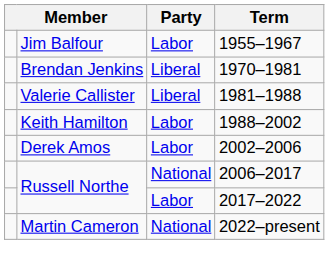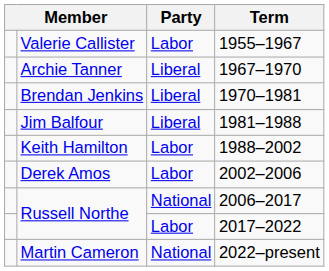 <table class="wikitable">
 <tr>
 <th colspan=2>Member</th>
 <th>Party</th>
 <th>Term</th>
 </tr>
 <tr>
 <td> </td>
-<td><a href='#'>Jim Balfour</a></td>
+<td><a href='#'>Valerie Callister</a></td>
 <td><a href='#'>Labor</a></td>
 <td>1955–1967</td>
+</tr>
+<tr>
+<td> </td>
+<td><a href='#'>Archie Tanner</a></td>
+<td><a href='#'>Liberal</a></td>
+<td>1967–1970</td>
 </tr>
 <tr>
 <td> </td>
 <td><a href='#'>Brendan Jenkins</a></td>
 <td><a href='#'>Liberal</a></td>
 <td>1970–1981</td>
 </tr>
 <tr>
 <td> </td>
-<td><a href='#'>Valerie Callister</a></td>
+<td><a href='#'>Jim Balfour</a></td>
 <td><a href='#'>Liberal</a></td>
 <td>1981–1988</td>
 </tr>
 <tr>
 <td> </td>
 <td><a href='#'>Keith Hamilton</a></td>
 <td><a href='#'>Labor</a></td>
 <td>1988–2002</td>
 </tr>
 <tr>
 <td> </td>
 <td><a href='#'>Derek Amos</a></td>
 <td><a href='#'>Labor</a></td>
 <td>2002–2006</td>
 </tr>
 <tr>
 <td> </td>
 <td rowspan=2><a href='#'>Russell Northe</a></td>
 <td><a href='#'>National</a></td>
 <td>2006–2017</td>
 </tr>
 <tr>
 <td> </td>
 <td><a href='#'>Labor</a></td>
 <td>2017–2022</td>
 </tr>
 <tr>
 <td> </td>
 <td><a href='#'>Martin Cameron</a></td>
 <td><a href='#'>National</a></td>
 <td>2022–present</td>
 </tr>
 </table>
